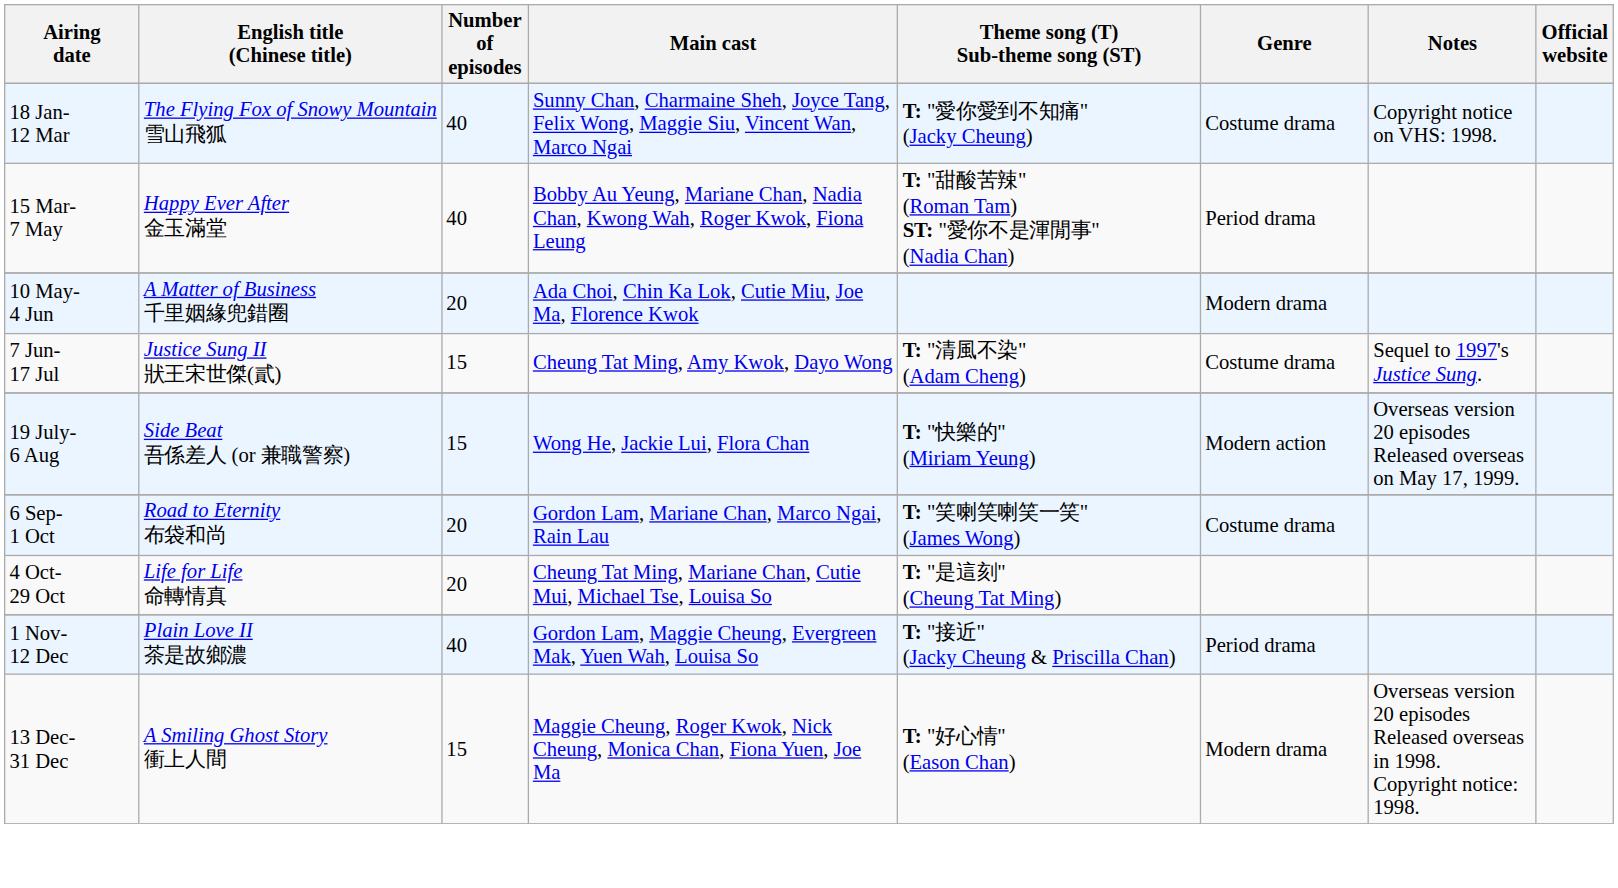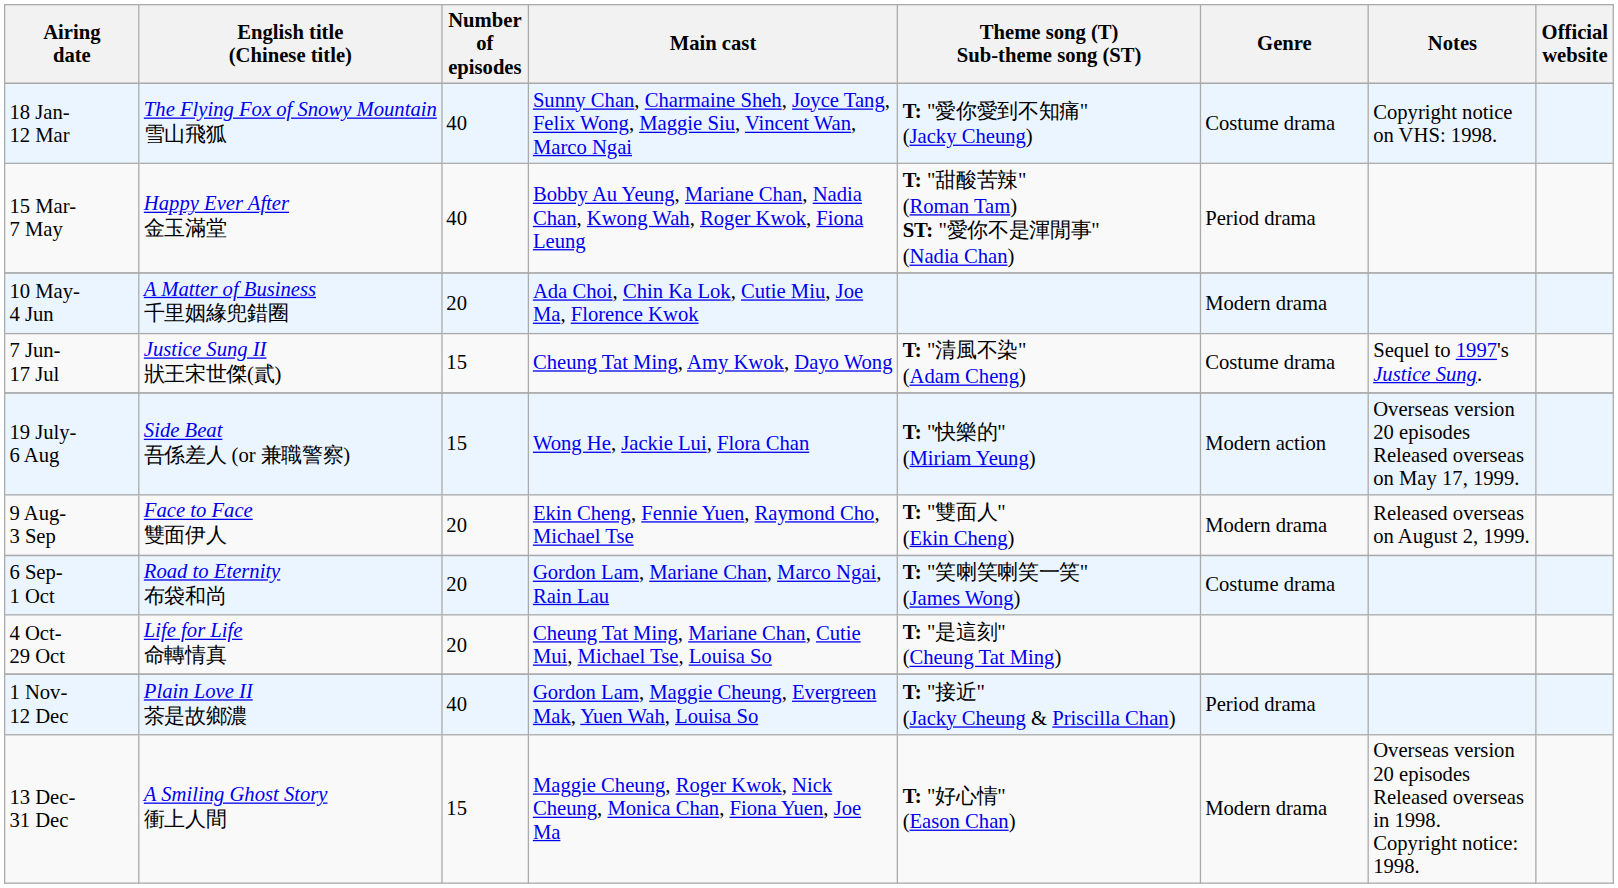 <table class="wikitable">
 <tr>
 <th align=center width=8% bgcolor="silver">Airing<br>date</th>
 <th align=center width=18% bgcolor="silver">English title <br> (Chinese title)</th>
 <th align=center width=5% bgcolor="silver">Number of episodes</th>
 <th align=center width=22% bgcolor="silver">Main cast</th>
 <th align=center width=18% bgcolor="silver">Theme song (T) <br>Sub-theme song (ST)</th>
 <th align=center width=10% bgcolor="silver">Genre</th>
 <th align=center width=10% bgcolor="silver">Notes</th>
 <th align=center width=1% bgcolor="silver">Official website</th>
 </tr>
 <tr>
 </tr>
 <tr ---- bgcolor="#ebf5ff">
 <td>18 Jan- <br> 12 Mar</td>
 <td><em><a href='#'>The Flying Fox of Snowy Mountain</a></em> <br> 雪山飛狐</td>
 <td>40</td>
 <td><a href='#'>Sunny Chan</a>, <a href='#'>Charmaine Sheh</a>, <a href='#'>Joyce Tang</a>, <a href='#'>Felix Wong</a>, <a href='#'>Maggie Siu</a>, <a href='#'>Vincent Wan</a>, <a href='#'>Marco Ngai</a></td>
 <td><strong>T:</strong> "愛你愛到不知痛" <br>(<a href='#'>Jacky Cheung</a>)</td>
 <td>Costume drama</td>
 <td>Copyright notice on VHS: 1998.</td>
 <td> </td>
 </tr>
 <tr>
 <td>15 Mar- <br> 7 May</td>
 <td><em><a href='#'>Happy Ever After</a></em> <br> 金玉滿堂</td>
 <td>40</td>
 <td><a href='#'>Bobby Au Yeung</a>, <a href='#'>Mariane Chan</a>, <a href='#'>Nadia Chan</a>, <a href='#'>Kwong Wah</a>, <a href='#'>Roger Kwok</a>, <a href='#'>Fiona Leung</a></td>
 <td><strong>T:</strong> "甜酸苦辣" <br>(<a href='#'>Roman Tam</a>) <br> <strong>ST:</strong> "愛你不是渾閒事" <br>(<a href='#'>Nadia Chan</a>)</td>
 <td>Period drama</td>
 <td></td>
 <td></td>
 </tr>
 <tr>
 </tr>
 <tr ---- bgcolor="#ebf5ff">
 <td>10 May- <br> 4 Jun</td>
 <td><em><a href='#'>A Matter of Business</a></em> <br> 千里姻緣兜錯圈</td>
 <td>20</td>
 <td><a href='#'>Ada Choi</a>, <a href='#'>Chin Ka Lok</a>, <a href='#'>Cutie Miu</a>, <a href='#'>Joe Ma</a>, <a href='#'>Florence Kwok</a></td>
 <td></td>
 <td>Modern drama</td>
 <td></td>
 <td> </td>
 </tr>
 <tr>
 <td>7 Jun- <br> 17 Jul</td>
 <td><em><a href='#'>Justice Sung II</a></em> <br> 狀王宋世傑(貳)</td>
 <td>15</td>
 <td><a href='#'>Cheung Tat Ming</a>, <a href='#'>Amy Kwok</a>, <a href='#'>Dayo Wong</a></td>
 <td><strong>T:</strong> "清風不染" <br> (<a href='#'>Adam Cheng</a>)</td>
 <td>Costume drama</td>
 <td>Sequel to <a href='#'>1997</a>'s <em><a href='#'>Justice Sung</a></em>.</td>
 <td> </td>
 </tr>
 <tr>
 </tr>
 <tr ---- bgcolor="#ebf5ff">
 <td>19 July- <br> 6 Aug</td>
 <td><em><a href='#'>Side Beat</a></em> <br> 吾係差人 (or 兼職警察)</td>
 <td>15</td>
 <td><a href='#'>Wong He</a>, <a href='#'>Jackie Lui</a>, <a href='#'>Flora Chan</a></td>
 <td><strong>T:</strong> "快樂的"<br> (<a href='#'>Miriam Yeung</a>)</td>
 <td>Modern action</td>
 <td>Overseas version 20 episodes Released overseas on May 17, 1999.</td>
 <td> </td>
 </tr>
 <tr>
+<td>9 Aug- <br> 3 Sep</td>
+<td><em><a href='#'>Face to Face</a></em> <br> 雙面伊人</td>
+<td>20</td>
+<td><a href='#'>Ekin Cheng</a>, <a href='#'>Fennie Yuen</a>, <a href='#'>Raymond Cho</a>, <a href='#'>Michael Tse</a></td>
+<td><strong>T:</strong> "雙面人" <br> (<a href='#'>Ekin Cheng</a>)</td>
+<td>Modern drama</td>
+<td>Released overseas on August 2, 1999.</td>
+<td> </td>
+</tr>
+<tr>
 </tr>
 <tr ---- bgcolor="#ebf5ff">
 <td>6 Sep- <br> 1 Oct</td>
 <td><em><a href='#'>Road to Eternity</a></em> <br> 布袋和尚</td>
 <td>20</td>
 <td><a href='#'>Gordon Lam</a>, <a href='#'>Mariane Chan</a>, <a href='#'>Marco Ngai</a>, <a href='#'>Rain Lau</a></td>
 <td><strong>T:</strong> "笑喇笑喇笑一笑" <br> (<a href='#'>James Wong</a>)</td>
 <td>Costume drama</td>
 <td></td>
 <td></td>
 </tr>
 <tr>
 <td>4 Oct- <br> 29 Oct</td>
 <td><em><a href='#'>Life for Life</a></em> <br> 命轉情真</td>
 <td>20</td>
 <td><a href='#'>Cheung Tat Ming</a>, <a href='#'>Mariane Chan</a>, <a href='#'>Cutie Mui</a>, <a href='#'>Michael Tse</a>, <a href='#'>Louisa So</a></td>
 <td><strong>T:</strong> "是這刻" <br>(<a href='#'>Cheung Tat Ming</a>)</td>
 <td></td>
 <td></td>
 <td></td>
 </tr>
 <tr>
 </tr>
 <tr ---- bgcolor="#ebf5ff">
 <td>1 Nov- <br> 12 Dec</td>
 <td><em><a href='#'>Plain Love II</a></em> <br> 茶是故鄉濃</td>
 <td>40</td>
 <td><a href='#'>Gordon Lam</a>, <a href='#'>Maggie Cheung</a>, <a href='#'>Evergreen Mak</a>, <a href='#'>Yuen Wah</a>, <a href='#'>Louisa So</a></td>
 <td><strong>T:</strong> "接近" <br> (<a href='#'>Jacky Cheung</a> & <a href='#'>Priscilla Chan</a>)</td>
 <td>Period drama</td>
 <td></td>
 <td> </td>
 </tr>
 <tr>
 <td>13 Dec- <br> 31 Dec</td>
 <td><em><a href='#'>A Smiling Ghost Story</a></em> <br> 衝上人間</td>
 <td>15</td>
 <td><a href='#'>Maggie Cheung</a>, <a href='#'>Roger Kwok</a>, <a href='#'>Nick Cheung</a>, <a href='#'>Monica Chan</a>, <a href='#'>Fiona Yuen</a>, <a href='#'>Joe Ma</a></td>
 <td><strong>T:</strong> "好心情" <br> (<a href='#'>Eason Chan</a>)</td>
 <td>Modern drama</td>
 <td>Overseas version 20 episodes<br>Released overseas in 1998.<br>Copyright notice: 1998.</td>
 <td> </td>
 </tr>
 </table>
